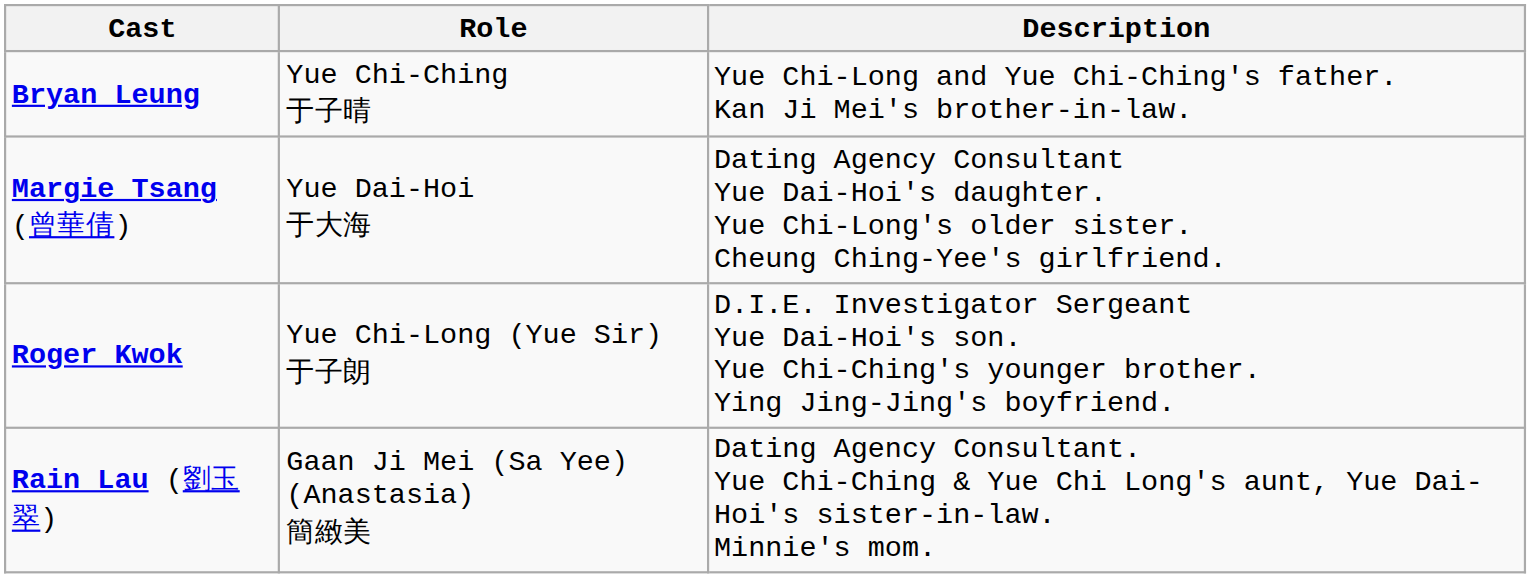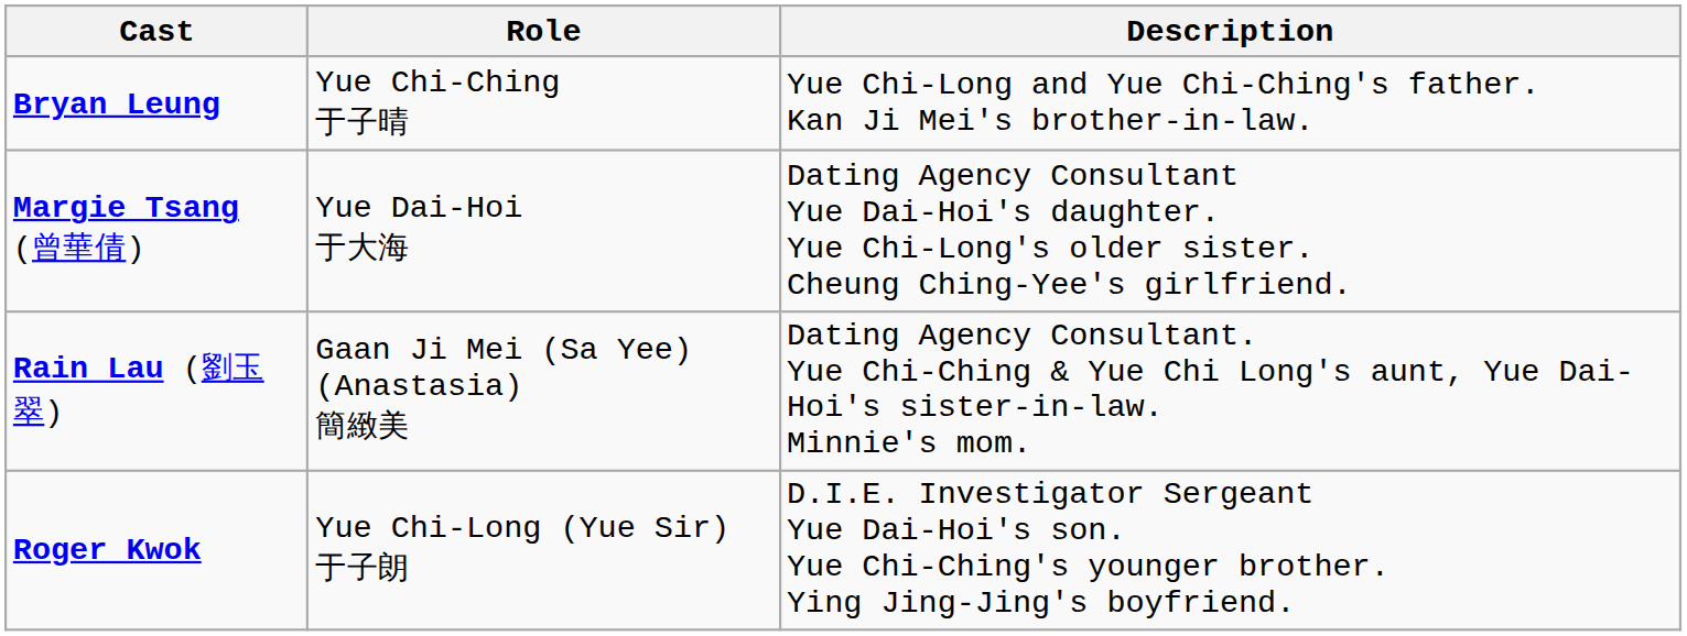 <table class="wikitable" style="width:55%;">
 <tr>
 <th>Cast</th>
 <th>Role</th>
 <th>Description</th>
 </tr>
 <tr>
 <td><strong><a href='#'>Bryan Leung</a></strong></td>
 <td>Yue Chi-Ching  <br> 于子晴</td>
 <td>Yue Chi-Long and Yue Chi-Ching's father. <br> Kan Ji Mei's brother-in-law.</td>
 </tr>
 <tr>
 <td><strong><a href='#'>Margie Tsang</a></strong> (<a href='#'>曾華倩</a>)</td>
 <td>Yue Dai-Hoi <br> 于大海</td>
 <td>Dating Agency Consultant <br>Yue Dai-Hoi's daughter. <br> Yue Chi-Long's older sister. <br> Cheung Ching-Yee's girlfriend.</td>
 </tr>
 <tr>
+<td><strong><a href='#'>Rain Lau</a></strong> (<a href='#'>劉玉翠</a>)</td>
+<td>Gaan Ji Mei (Sa Yee)(Anastasia) <br> 簡緻美</td>
+<td>Dating Agency Consultant. <br> Yue Chi-Ching & Yue Chi Long's aunt, Yue Dai-Hoi's sister-in-law. <br> Minnie's mom.</td>
+</tr>
+<tr>
 <td><strong><a href='#'>Roger Kwok</a></strong></td>
 <td>Yue Chi-Long (Yue Sir) <br> 于子朗</td>
 <td>D.I.E. Investigator Sergeant <br> Yue Dai-Hoi's son. <br>Yue Chi-Ching's younger brother. <br> Ying Jing-Jing's boyfriend.</td>
 </tr>
-<tr>
-<td><strong><a href='#'>Rain Lau</a></strong> (<a href='#'>劉玉翠</a>)</td>
-<td>Gaan Ji Mei (Sa Yee)(Anastasia) <br> 簡緻美</td>
-<td>Dating Agency Consultant. <br> Yue Chi-Ching & Yue Chi Long's aunt, Yue Dai-Hoi's sister-in-law. <br> Minnie's mom.</td>
-</tr>
 </table>
